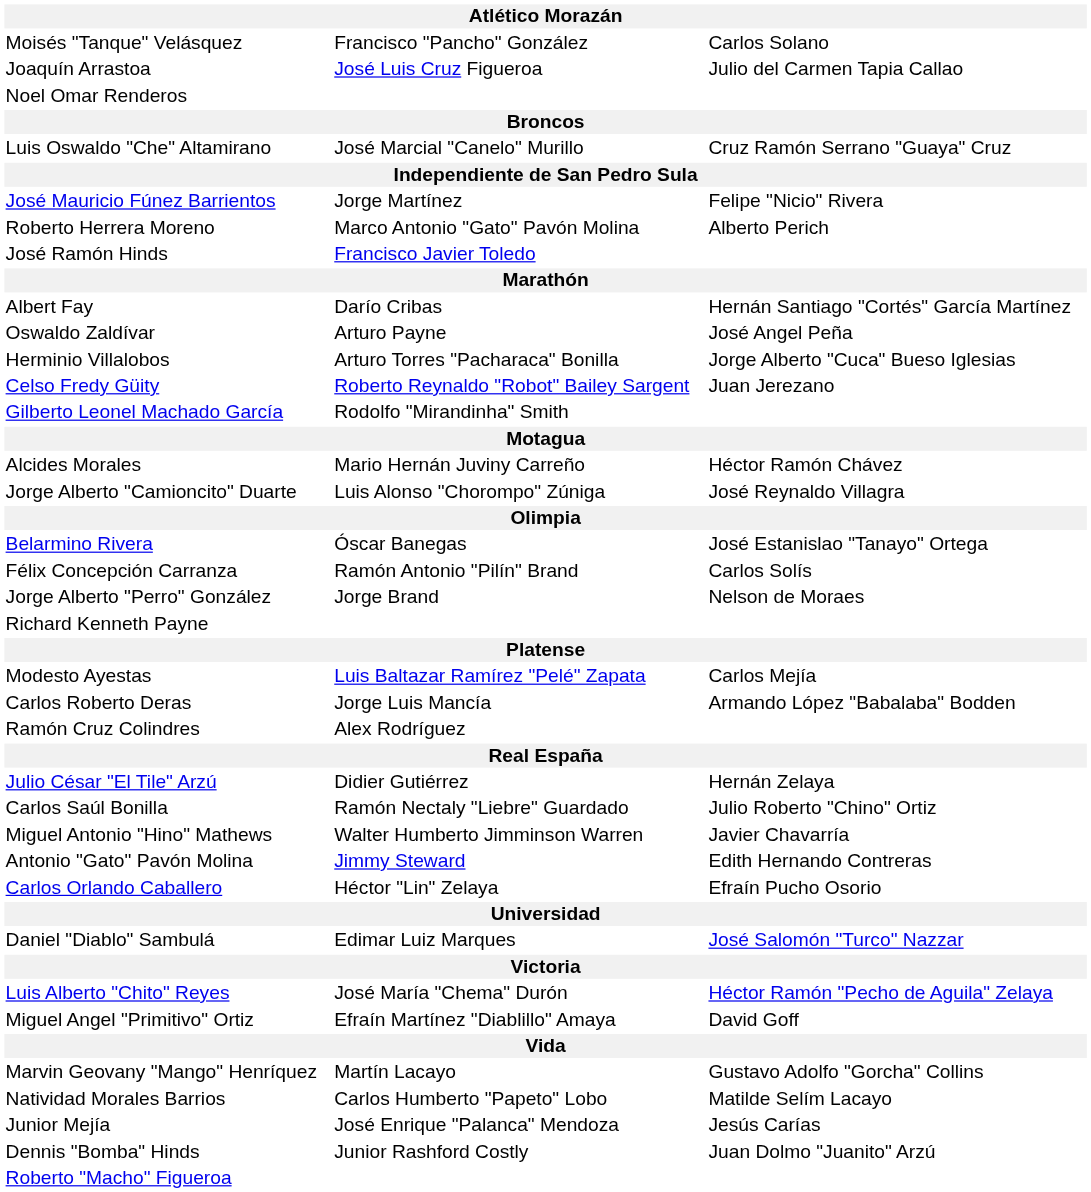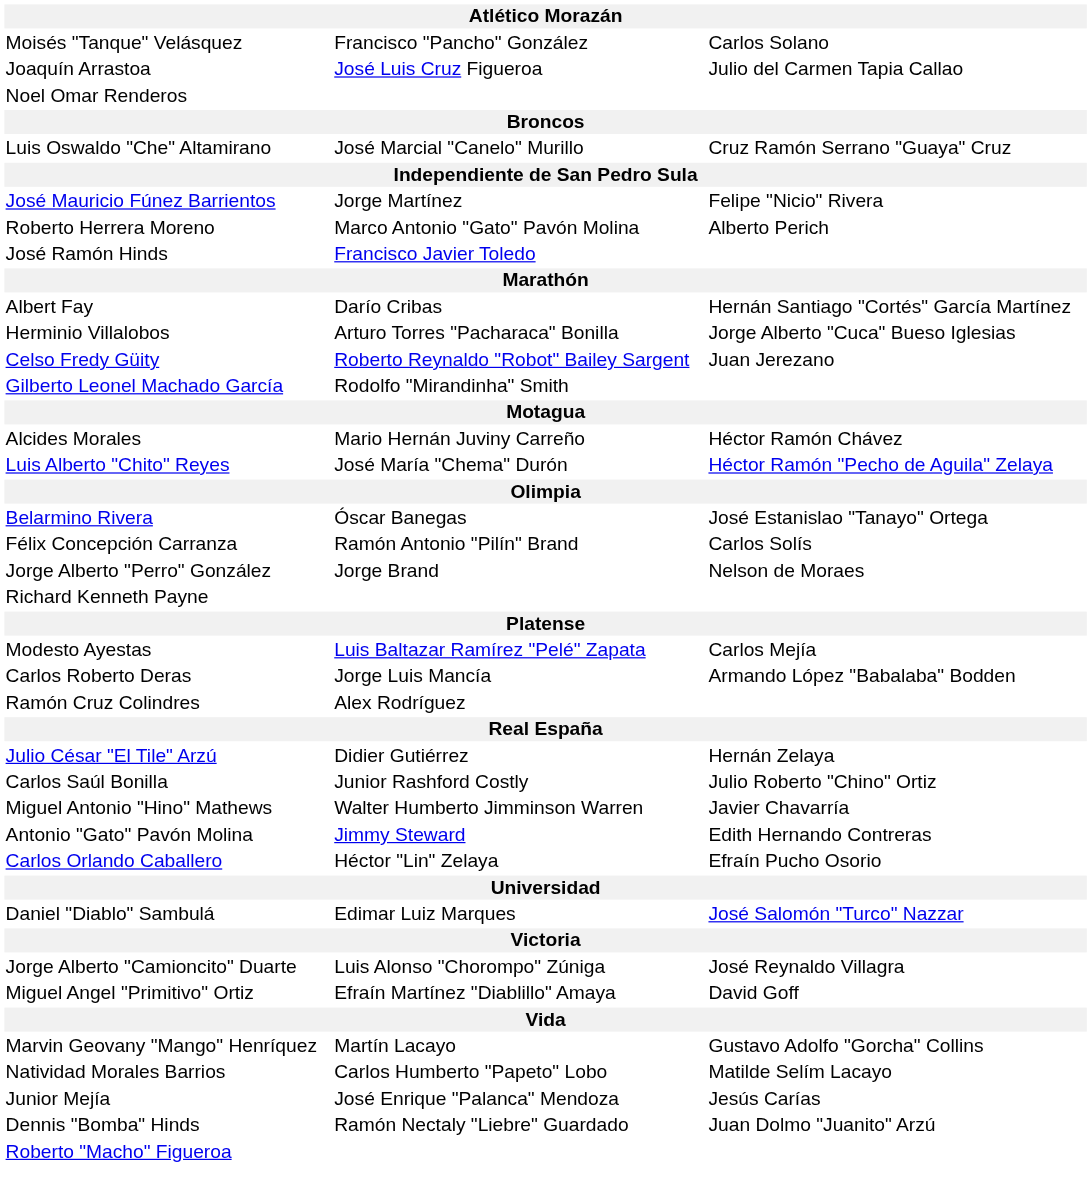 <table border="0">
 <tr bgcolor="f1f1f1">
 <th width="900" colspan="3">Atlético Morazán</th>
 </tr>
 <tr>
 <td> Moisés "Tanque" Velásquez</td>
 <td> Francisco "Pancho" González</td>
 <td> Carlos Solano</td>
 </tr>
 <tr>
 <td> Joaquín Arrastoa</td>
 <td> <a href='#'>José Luis Cruz</a> Figueroa</td>
 <td> Julio del Carmen Tapia Callao</td>
 </tr>
 <tr>
 <td> Noel Omar Renderos</td>
 <td></td>
 <td></td>
 </tr>
 <tr bgcolor="f1f1f1">
 <th width="900" colspan="3">Broncos</th>
 </tr>
 <tr>
 <td> Luis Oswaldo "Che" Altamirano</td>
 <td> José Marcial "Canelo" Murillo</td>
 <td> Cruz Ramón Serrano "Guaya" Cruz</td>
 </tr>
 <tr bgcolor="f1f1f1">
 <th colspan="3">Independiente de San Pedro Sula</th>
 </tr>
 <tr>
 <td> <a href='#'>José Mauricio Fúnez Barrientos</a></td>
 <td> Jorge Martínez</td>
 <td> Felipe "Nicio" Rivera</td>
 </tr>
 <tr>
 <td> Roberto Herrera Moreno</td>
 <td> Marco Antonio "Gato" Pavón Molina</td>
 <td> Alberto Perich</td>
 </tr>
 <tr>
 <td> José Ramón Hinds</td>
 <td> <a href='#'>Francisco Javier Toledo</a></td>
 <td></td>
 </tr>
 <tr bgcolor="f1f1f1">
 <th colspan="3">Marathón</th>
 </tr>
 <tr>
 <td> Albert Fay</td>
 <td> Darío Cribas</td>
 <td> Hernán Santiago "Cortés" García Martínez</td>
 </tr>
 <tr>
-<td> Oswaldo Zaldívar</td>
-<td> Arturo Payne</td>
-<td> José Angel Peña</td>
-</tr>
-<tr>
 <td> Herminio Villalobos</td>
 <td> Arturo Torres "Pacharaca" Bonilla</td>
 <td> Jorge Alberto "Cuca" Bueso Iglesias</td>
 </tr>
 <tr>
 <td> <a href='#'>Celso Fredy Güity</a></td>
 <td> <a href='#'>Roberto Reynaldo "Robot" Bailey Sargent</a></td>
 <td> Juan Jerezano</td>
 </tr>
 <tr>
 <td> <a href='#'>Gilberto Leonel Machado García</a></td>
 <td> Rodolfo "Mirandinha" Smith</td>
 <td></td>
 </tr>
 <tr bgcolor="f1f1f1">
 <th colspan="3">Motagua</th>
 </tr>
 <tr>
 <td>  Alcides Morales</td>
 <td>  Mario Hernán Juviny Carreño</td>
 <td>  Héctor Ramón Chávez</td>
 </tr>
 <tr>
-<td> Jorge Alberto "Camioncito" Duarte</td>
-<td> Luis Alonso "Chorompo" Zúniga</td>
-<td> José Reynaldo Villagra</td>
+<td> <a href='#'>Luis Alberto "Chito" Reyes</a></td>
+<td>  José María "Chema" Durón</td>
+<td> <a href='#'>Héctor Ramón "Pecho de Aguila" Zelaya</a></td>
 </tr>
 <tr bgcolor="f1f1f1">
 <th colspan="3">Olimpia</th>
 </tr>
 <tr>
 <td> <a href='#'>Belarmino Rivera</a></td>
 <td> Óscar Banegas</td>
 <td> José Estanislao "Tanayo" Ortega</td>
 </tr>
 <tr>
 <td> Félix Concepción Carranza</td>
 <td> Ramón Antonio "Pilín" Brand</td>
 <td> Carlos Solís</td>
 </tr>
 <tr>
 <td> Jorge Alberto "Perro" González</td>
 <td> Jorge Brand</td>
 <td> Nelson de Moraes</td>
 </tr>
 <tr>
 <td> Richard Kenneth Payne</td>
 <td></td>
 <td></td>
 </tr>
 <tr bgcolor="f1f1f1">
 <th colspan="3">Platense</th>
 </tr>
 <tr>
 <td> Modesto Ayestas</td>
 <td> <a href='#'>Luis Baltazar Ramírez "Pelé" Zapata</a></td>
 <td> Carlos Mejía</td>
 </tr>
 <tr>
 <td> Carlos Roberto Deras</td>
 <td> Jorge Luis Mancía</td>
 <td> Armando López "Babalaba" Bodden</td>
 </tr>
 <tr>
 <td> Ramón Cruz Colindres</td>
 <td> Alex Rodríguez</td>
 <td></td>
 </tr>
 <tr bgcolor="f1f1f1">
 <th colspan="3">Real España</th>
 </tr>
 <tr>
 <td> <a href='#'>Julio César "El Tile" Arzú</a></td>
 <td> Didier Gutiérrez</td>
 <td> Hernán Zelaya</td>
 </tr>
 <tr>
 <td> Carlos Saúl Bonilla</td>
-<td> Ramón Nectaly "Liebre" Guardado</td>
+<td> Junior Rashford Costly</td>
 <td> Julio Roberto "Chino" Ortiz</td>
 </tr>
 <tr>
 <td> Miguel Antonio "Hino" Mathews</td>
 <td> Walter Humberto Jimminson Warren</td>
 <td> Javier Chavarría</td>
 </tr>
 <tr>
 <td> Antonio "Gato" Pavón Molina</td>
 <td> <a href='#'>Jimmy Steward</a></td>
 <td> Edith Hernando Contreras</td>
 </tr>
 <tr>
 <td> <a href='#'>Carlos Orlando Caballero</a></td>
 <td> Héctor "Lin" Zelaya</td>
 <td> Efraín Pucho Osorio</td>
 </tr>
 <tr bgcolor="f1f1f1">
 <th colspan="3">Universidad</th>
 </tr>
 <tr>
 <td> Daniel "Diablo" Sambulá</td>
 <td> Edimar Luiz Marques</td>
 <td> <a href='#'>José Salomón "Turco" Nazzar</a></td>
 </tr>
 <tr bgcolor="f1f1f1">
 <th colspan="3">Victoria</th>
 </tr>
 <tr>
-<td> <a href='#'>Luis Alberto "Chito" Reyes</a></td>
-<td>  José María "Chema" Durón</td>
-<td> <a href='#'>Héctor Ramón "Pecho de Aguila" Zelaya</a></td>
+<td> Jorge Alberto "Camioncito" Duarte</td>
+<td> Luis Alonso "Chorompo" Zúniga</td>
+<td> José Reynaldo Villagra</td>
 </tr>
 <tr>
 <td> Miguel Angel "Primitivo" Ortiz</td>
 <td> Efraín Martínez "Diablillo" Amaya</td>
 <td> David Goff</td>
 </tr>
 <tr bgcolor="f1f1f1">
 <th colspan="3">Vida</th>
 </tr>
 <tr>
 <td> Marvin Geovany "Mango" Henríquez</td>
 <td> Martín Lacayo</td>
 <td> Gustavo Adolfo "Gorcha" Collins</td>
 </tr>
 <tr>
 <td> Natividad Morales Barrios</td>
 <td> Carlos Humberto "Papeto" Lobo</td>
 <td> Matilde Selím Lacayo</td>
 </tr>
 <tr>
 <td> Junior Mejía</td>
 <td> José Enrique "Palanca" Mendoza</td>
 <td> Jesús Carías</td>
 </tr>
 <tr>
 <td> Dennis "Bomba" Hinds</td>
-<td> Junior Rashford Costly</td>
+<td> Ramón Nectaly "Liebre" Guardado</td>
 <td> Juan Dolmo "Juanito" Arzú</td>
 </tr>
 <tr>
 <td> <a href='#'>Roberto "Macho" Figueroa</a></td>
 </tr>
 </table>
